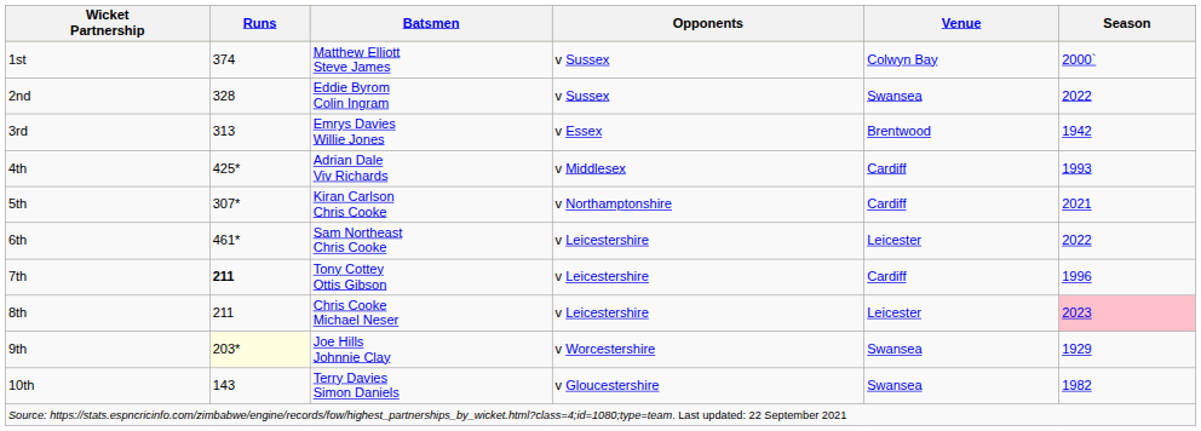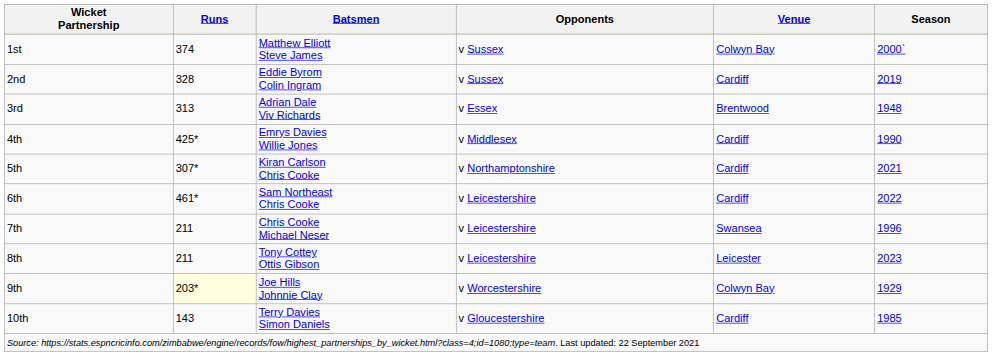 <table class="wikitable" width=90%>
 <tr bgcolor=#bdb76b>
 <th>Wicket<br>Partnership</th>
 <th><a href='#'>Runs</a></th>
 <th><a href='#'>Batsmen</a></th>
 <th>Opponents</th>
 <th><a href='#'>Venue</a></th>
 <th>Season</th>
 </tr>
 <tr>
 <td>1st</td>
 <td>374</td>
 <td> <a href='#'>Matthew Elliott</a><br> <a href='#'>Steve James</a></td>
 <td>v <a href='#'>Sussex</a></td>
 <td><a href='#'>Colwyn Bay</a></td>
 <td><a href='#'>2000`</a></td>
 </tr>
 <tr>
 <td>2nd</td>
 <td>328</td>
 <td> <a href='#'>Eddie Byrom</a><br> <a href='#'>Colin Ingram</a></td>
 <td>v <a href='#'>Sussex</a></td>
-<td><a href='#'>Swansea</a></td>
-<td><a href='#'>2022</a></td>
+<td><a href='#'>Cardiff</a></td>
+<td><a href='#'>2019</a></td>
 </tr>
 <tr>
 <td>3rd</td>
 <td>313</td>
-<td> <a href='#'>Emrys Davies</a><br> <a href='#'>Willie Jones</a></td>
+<td> <a href='#'>Adrian Dale</a><br> <a href='#'>Viv Richards</a></td>
 <td>v <a href='#'>Essex</a></td>
 <td><a href='#'>Brentwood</a></td>
-<td><a href='#'>1942</a></td>
+<td><a href='#'>1948</a></td>
 </tr>
 <tr>
 <td>4th</td>
 <td>425*</td>
-<td> <a href='#'>Adrian Dale</a><br> <a href='#'>Viv Richards</a></td>
+<td> <a href='#'>Emrys Davies</a><br> <a href='#'>Willie Jones</a></td>
 <td>v <a href='#'>Middlesex</a></td>
 <td><a href='#'>Cardiff</a></td>
-<td><a href='#'>1993</a></td>
+<td><a href='#'>1990</a></td>
 </tr>
 <tr>
 <td>5th</td>
 <td>307*</td>
 <td> <a href='#'>Kiran Carlson</a><br> <a href='#'>Chris Cooke</a></td>
 <td>v <a href='#'>Northamptonshire</a></td>
 <td><a href='#'>Cardiff</a></td>
 <td><a href='#'>2021</a></td>
 </tr>
 <tr>
 <td>6th</td>
 <td>461*</td>
 <td> <a href='#'>Sam Northeast</a><br> <a href='#'>Chris Cooke</a></td>
 <td>v <a href='#'>Leicestershire</a></td>
-<td><a href='#'>Leicester</a></td>
+<td><a href='#'>Cardiff</a></td>
 <td><a href='#'>2022</a></td>
 </tr>
 <tr>
 <td>7th</td>
-<td><strong>211</strong></td>
-<td> <a href='#'>Tony Cottey</a><br> <a href='#'>Ottis Gibson</a></td>
+<td>211</td>
+<td> <a href='#'>Chris Cooke</a><br> <a href='#'>Michael Neser</a></td>
 <td>v <a href='#'>Leicestershire</a></td>
-<td><a href='#'>Cardiff</a></td>
+<td><a href='#'>Swansea</a></td>
 <td><a href='#'>1996</a></td>
 </tr>
 <tr>
 <td>8th</td>
 <td>211</td>
-<td> <a href='#'>Chris Cooke</a><br> <a href='#'>Michael Neser</a></td>
+<td> <a href='#'>Tony Cottey</a><br> <a href='#'>Ottis Gibson</a></td>
 <td>v <a href='#'>Leicestershire</a></td>
 <td><a href='#'>Leicester</a></td>
-<td style="background: pink;"><a href='#'>2023</a></td>
+<td><a href='#'>2023</a></td>
 </tr>
 <tr>
 <td>9th</td>
 <td style="background: lightyellow;">203*</td>
 <td> <a href='#'>Joe Hills</a><br> <a href='#'>Johnnie Clay</a></td>
 <td>v <a href='#'>Worcestershire</a></td>
-<td><a href='#'>Swansea</a></td>
+<td><a href='#'>Colwyn Bay</a></td>
 <td><a href='#'>1929</a></td>
 </tr>
 <tr>
 <td>10th</td>
 <td>143</td>
 <td> <a href='#'>Terry Davies</a><br> <a href='#'>Simon Daniels</a></td>
 <td>v <a href='#'>Gloucestershire</a></td>
-<td><a href='#'>Swansea</a></td>
-<td><a href='#'>1982</a></td>
+<td><a href='#'>Cardiff</a></td>
+<td><a href='#'>1985</a></td>
 </tr>
 <tr>
 <td colspan=6><small><em>Source: https://stats.espncricinfo.com/zimbabwe/engine/records/fow/highest_partnerships_by_wicket.html?class=4;id=1080;type=team</em>. Last updated: 22 September 2021</small></td>
 </tr>
 </table>
